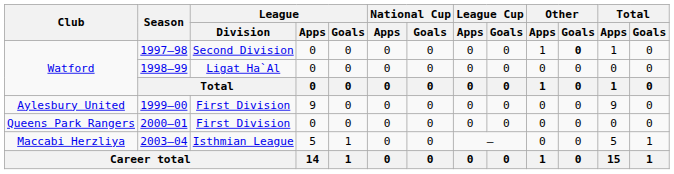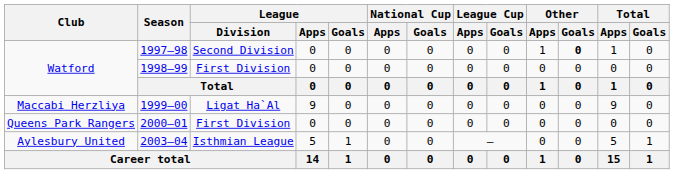 <table class=wikitable style=text-align:center>
 <tr>
 <th rowspan=2>Club</th>
 <th rowspan=2>Season</th>
 <th colspan=3>League</th>
 <th colspan=2>National Cup</th>
 <th colspan=2>League Cup</th>
 <th colspan=2>Other</th>
 <th colspan=2>Total</th>
 </tr>
 <tr>
 <th>Division</th>
 <th>Apps</th>
 <th>Goals</th>
 <th>Apps</th>
 <th>Goals</th>
 <th>Apps</th>
 <th>Goals</th>
 <th>Apps</th>
 <th>Goals</th>
 <th>Apps</th>
 <th>Goals</th>
 </tr>
 <tr>
 <td rowspan="3"><a href='#'>Watford</a></td>
 <td><a href='#'>1997–98</a></td>
 <td><a href='#'>Second Division</a></td>
 <td>0</td>
 <td>0</td>
 <td>0</td>
 <td>0</td>
 <td>0</td>
 <td>0</td>
 <td>1</td>
 <td><strong>0</strong></td>
 <td>1</td>
 <td>0</td>
 </tr>
 <tr>
 <td><a href='#'>1998–99</a></td>
-<td><a href='#'>Ligat Ha`Al</a></td>
+<td><a href='#'>First Division</a></td>
 <td>0</td>
 <td>0</td>
 <td>0</td>
 <td>0</td>
 <td>0</td>
 <td>0</td>
 <td>0</td>
 <td>0</td>
 <td>0</td>
 <td>0</td>
 </tr>
 <tr>
 <th colspan=2>Total</th>
 <th>0</th>
 <th>0</th>
 <th>0</th>
 <th>0</th>
 <th>0</th>
 <th>0</th>
 <th>1</th>
 <th>0</th>
 <th>1</th>
 <th>0</th>
 </tr>
 <tr>
-<td><a href='#'>Aylesbury United</a></td>
+<td><a href='#'>Maccabi Herzliya</a></td>
 <td><a href='#'>1999–00</a></td>
-<td><a href='#'>First Division</a></td>
+<td><a href='#'>Ligat Ha`Al</a></td>
 <td>9</td>
 <td>0</td>
 <td>0</td>
 <td>0</td>
 <td>0</td>
 <td>0</td>
 <td>0</td>
 <td>0</td>
 <td>9</td>
 <td>0</td>
 </tr>
 <tr>
 <td><a href='#'>Queens Park Rangers</a></td>
 <td><a href='#'>2000–01</a></td>
 <td><a href='#'>First Division</a></td>
 <td>0</td>
 <td>0</td>
 <td>0</td>
 <td>0</td>
 <td>0</td>
 <td>0</td>
 <td>0</td>
 <td>0</td>
 <td>0</td>
 <td>0</td>
 </tr>
 <tr>
-<td><a href='#'>Maccabi Herzliya</a></td>
+<td><a href='#'>Aylesbury United</a></td>
 <td><a href='#'>2003–04</a></td>
 <td><a href='#'>Isthmian League</a></td>
 <td>5</td>
 <td>1</td>
 <td>0</td>
 <td>0</td>
 <td colspan="2">–</td>
 <td>0</td>
 <td>0</td>
 <td>5</td>
 <td>1</td>
 </tr>
 <tr>
 <th colspan=3>Career total</th>
 <th>14</th>
 <th>1</th>
 <th>0</th>
 <th>0</th>
 <th>0</th>
 <th>0</th>
 <th>1</th>
 <th>0</th>
 <th>15</th>
 <th>1</th>
 </tr>
 </table>
